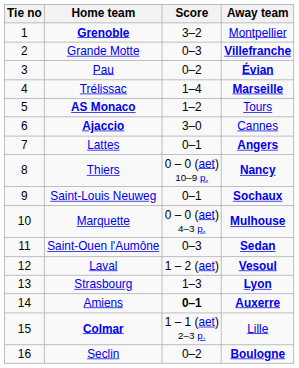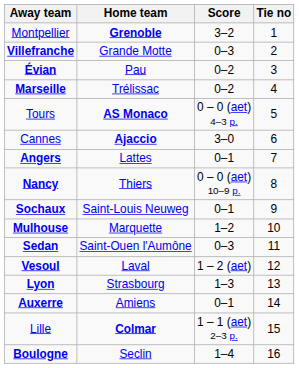 <table class="wikitable" style="text-align:center">
 <tr>
-<th>Tie no</th>
+<th>Away team</th>
 <th>Home team</th>
 <th>Score</th>
-<th>Away team</th>
+<th>Tie no</th>
 </tr>
 <tr>
-<td>1</td>
+<td><a href='#'>Montpellier</a></td>
 <td><strong><a href='#'>Grenoble</a></strong></td>
 <td>3–2</td>
-<td><a href='#'>Montpellier</a></td>
+<td>1</td>
 </tr>
 <tr>
-<td>2</td>
+<td><strong><a href='#'>Villefranche</a></strong></td>
 <td><a href='#'>Grande Motte</a></td>
 <td>0–3</td>
-<td><strong><a href='#'>Villefranche</a></strong></td>
+<td>2</td>
 </tr>
 <tr>
-<td>3</td>
+<td><strong><a href='#'>Évian</a></strong></td>
 <td><a href='#'>Pau</a></td>
 <td>0–2</td>
-<td><strong><a href='#'>Évian</a></strong></td>
+<td>3</td>
 </tr>
 <tr>
+<td><strong><a href='#'>Marseille</a></strong></td>
+<td><a href='#'>Trélissac</a></td>
+<td>0–2</td>
 <td>4</td>
-<td><a href='#'>Trélissac</a></td>
-<td>1–4</td>
-<td><strong><a href='#'>Marseille</a></strong></td>
 </tr>
 <tr>
+<td><a href='#'>Tours</a></td>
+<td><strong><a href='#'>AS Monaco</a></strong></td>
+<td>0 – 0 (<a href='#'>aet</a>)<br><small>4–3 <a href='#'>p.</a></small></td>
 <td>5</td>
-<td><strong><a href='#'>AS Monaco</a></strong></td>
-<td>1–2</td>
-<td><a href='#'>Tours</a></td>
 </tr>
 <tr>
-<td>6</td>
+<td><a href='#'>Cannes</a></td>
 <td><strong><a href='#'>Ajaccio</a></strong></td>
 <td>3–0</td>
-<td><a href='#'>Cannes</a></td>
+<td>6</td>
 </tr>
 <tr>
-<td>7</td>
+<td><strong><a href='#'>Angers</a></strong></td>
 <td><a href='#'>Lattes</a></td>
 <td>0–1</td>
-<td><strong><a href='#'>Angers</a></strong></td>
+<td>7</td>
 </tr>
 <tr>
-<td>8</td>
+<td><strong><a href='#'>Nancy</a></strong></td>
 <td><a href='#'>Thiers</a></td>
 <td>0 – 0 (<a href='#'>aet</a>)<br><small>10–9 <a href='#'>p.</a></small></td>
-<td><strong><a href='#'>Nancy</a></strong></td>
+<td>8</td>
 </tr>
 <tr>
-<td>9</td>
+<td><strong><a href='#'>Sochaux</a></strong></td>
 <td><a href='#'>Saint-Louis Neuweg</a></td>
 <td>0–1</td>
-<td><strong><a href='#'>Sochaux</a></strong></td>
+<td>9</td>
 </tr>
 <tr>
+<td><strong><a href='#'>Mulhouse</a></strong></td>
+<td><a href='#'>Marquette</a></td>
+<td>1–2</td>
 <td>10</td>
-<td><a href='#'>Marquette</a></td>
-<td>0 – 0 (<a href='#'>aet</a>)<br><small>4–3 <a href='#'>p.</a></small></td>
-<td><strong><a href='#'>Mulhouse</a></strong></td>
 </tr>
 <tr>
-<td>11</td>
+<td><strong><a href='#'>Sedan</a></strong></td>
 <td><a href='#'>Saint-Ouen l'Aumône</a></td>
 <td>0–3</td>
-<td><strong><a href='#'>Sedan</a></strong></td>
+<td>11</td>
 </tr>
 <tr>
-<td>12</td>
+<td><strong><a href='#'>Vesoul</a></strong></td>
 <td><a href='#'>Laval</a></td>
 <td>1 – 2 (<a href='#'>aet</a>)</td>
-<td><strong><a href='#'>Vesoul</a></strong></td>
+<td>12</td>
 </tr>
 <tr>
-<td>13</td>
+<td><strong><a href='#'>Lyon</a></strong></td>
 <td><a href='#'>Strasbourg</a></td>
 <td>1–3</td>
-<td><strong><a href='#'>Lyon</a></strong></td>
+<td>13</td>
 </tr>
 <tr>
+<td><strong><a href='#'>Auxerre</a></strong></td>
+<td><a href='#'>Amiens</a></td>
+<td>0–1</td>
 <td>14</td>
-<td><a href='#'>Amiens</a></td>
-<td><strong>0–1</strong></td>
-<td><strong><a href='#'>Auxerre</a></strong></td>
 </tr>
 <tr>
-<td>15</td>
+<td><a href='#'>Lille</a></td>
 <td><strong><a href='#'>Colmar</a></strong></td>
 <td>1 – 1 (<a href='#'>aet</a>)<br><small>2–3 <a href='#'>p.</a></small></td>
-<td><a href='#'>Lille</a></td>
+<td>15</td>
 </tr>
 <tr>
+<td><strong><a href='#'>Boulogne</a></strong></td>
+<td><a href='#'>Seclin</a></td>
+<td>1–4</td>
 <td>16</td>
-<td><a href='#'>Seclin</a></td>
-<td>0–2</td>
-<td><strong><a href='#'>Boulogne</a></strong></td>
 </tr>
 </table>
